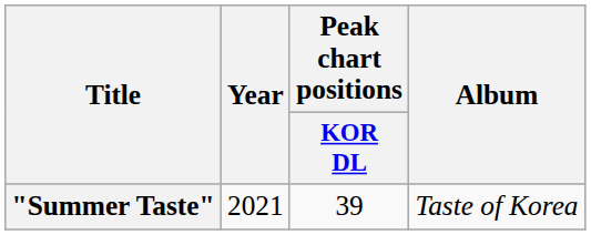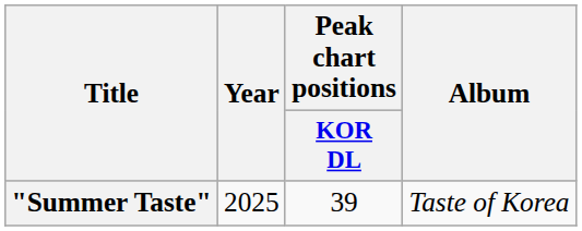 <table class="wikitable plainrowheaders" style="text-align:center;">
 <tr>
 <th scope="col" rowspan="2">Title</th>
 <th scope="col" rowspan="2">Year</th>
 <th scope="col" colspan="1">Peak chart positions</th>
 <th scope="col" rowspan="2">Album</th>
 </tr>
 <tr>
 <th scope="col" style="width:3em;font-size:90%;"><a href='#'>KOR<br>DL</a><br></th>
 </tr>
 <tr>
 <th scope="row">"Summer Taste" <br></th>
-<td>2021</td>
+<td>2025</td>
 <td>39</td>
 <td><em>Taste of Korea</em></td>
 </tr>
 </table>
